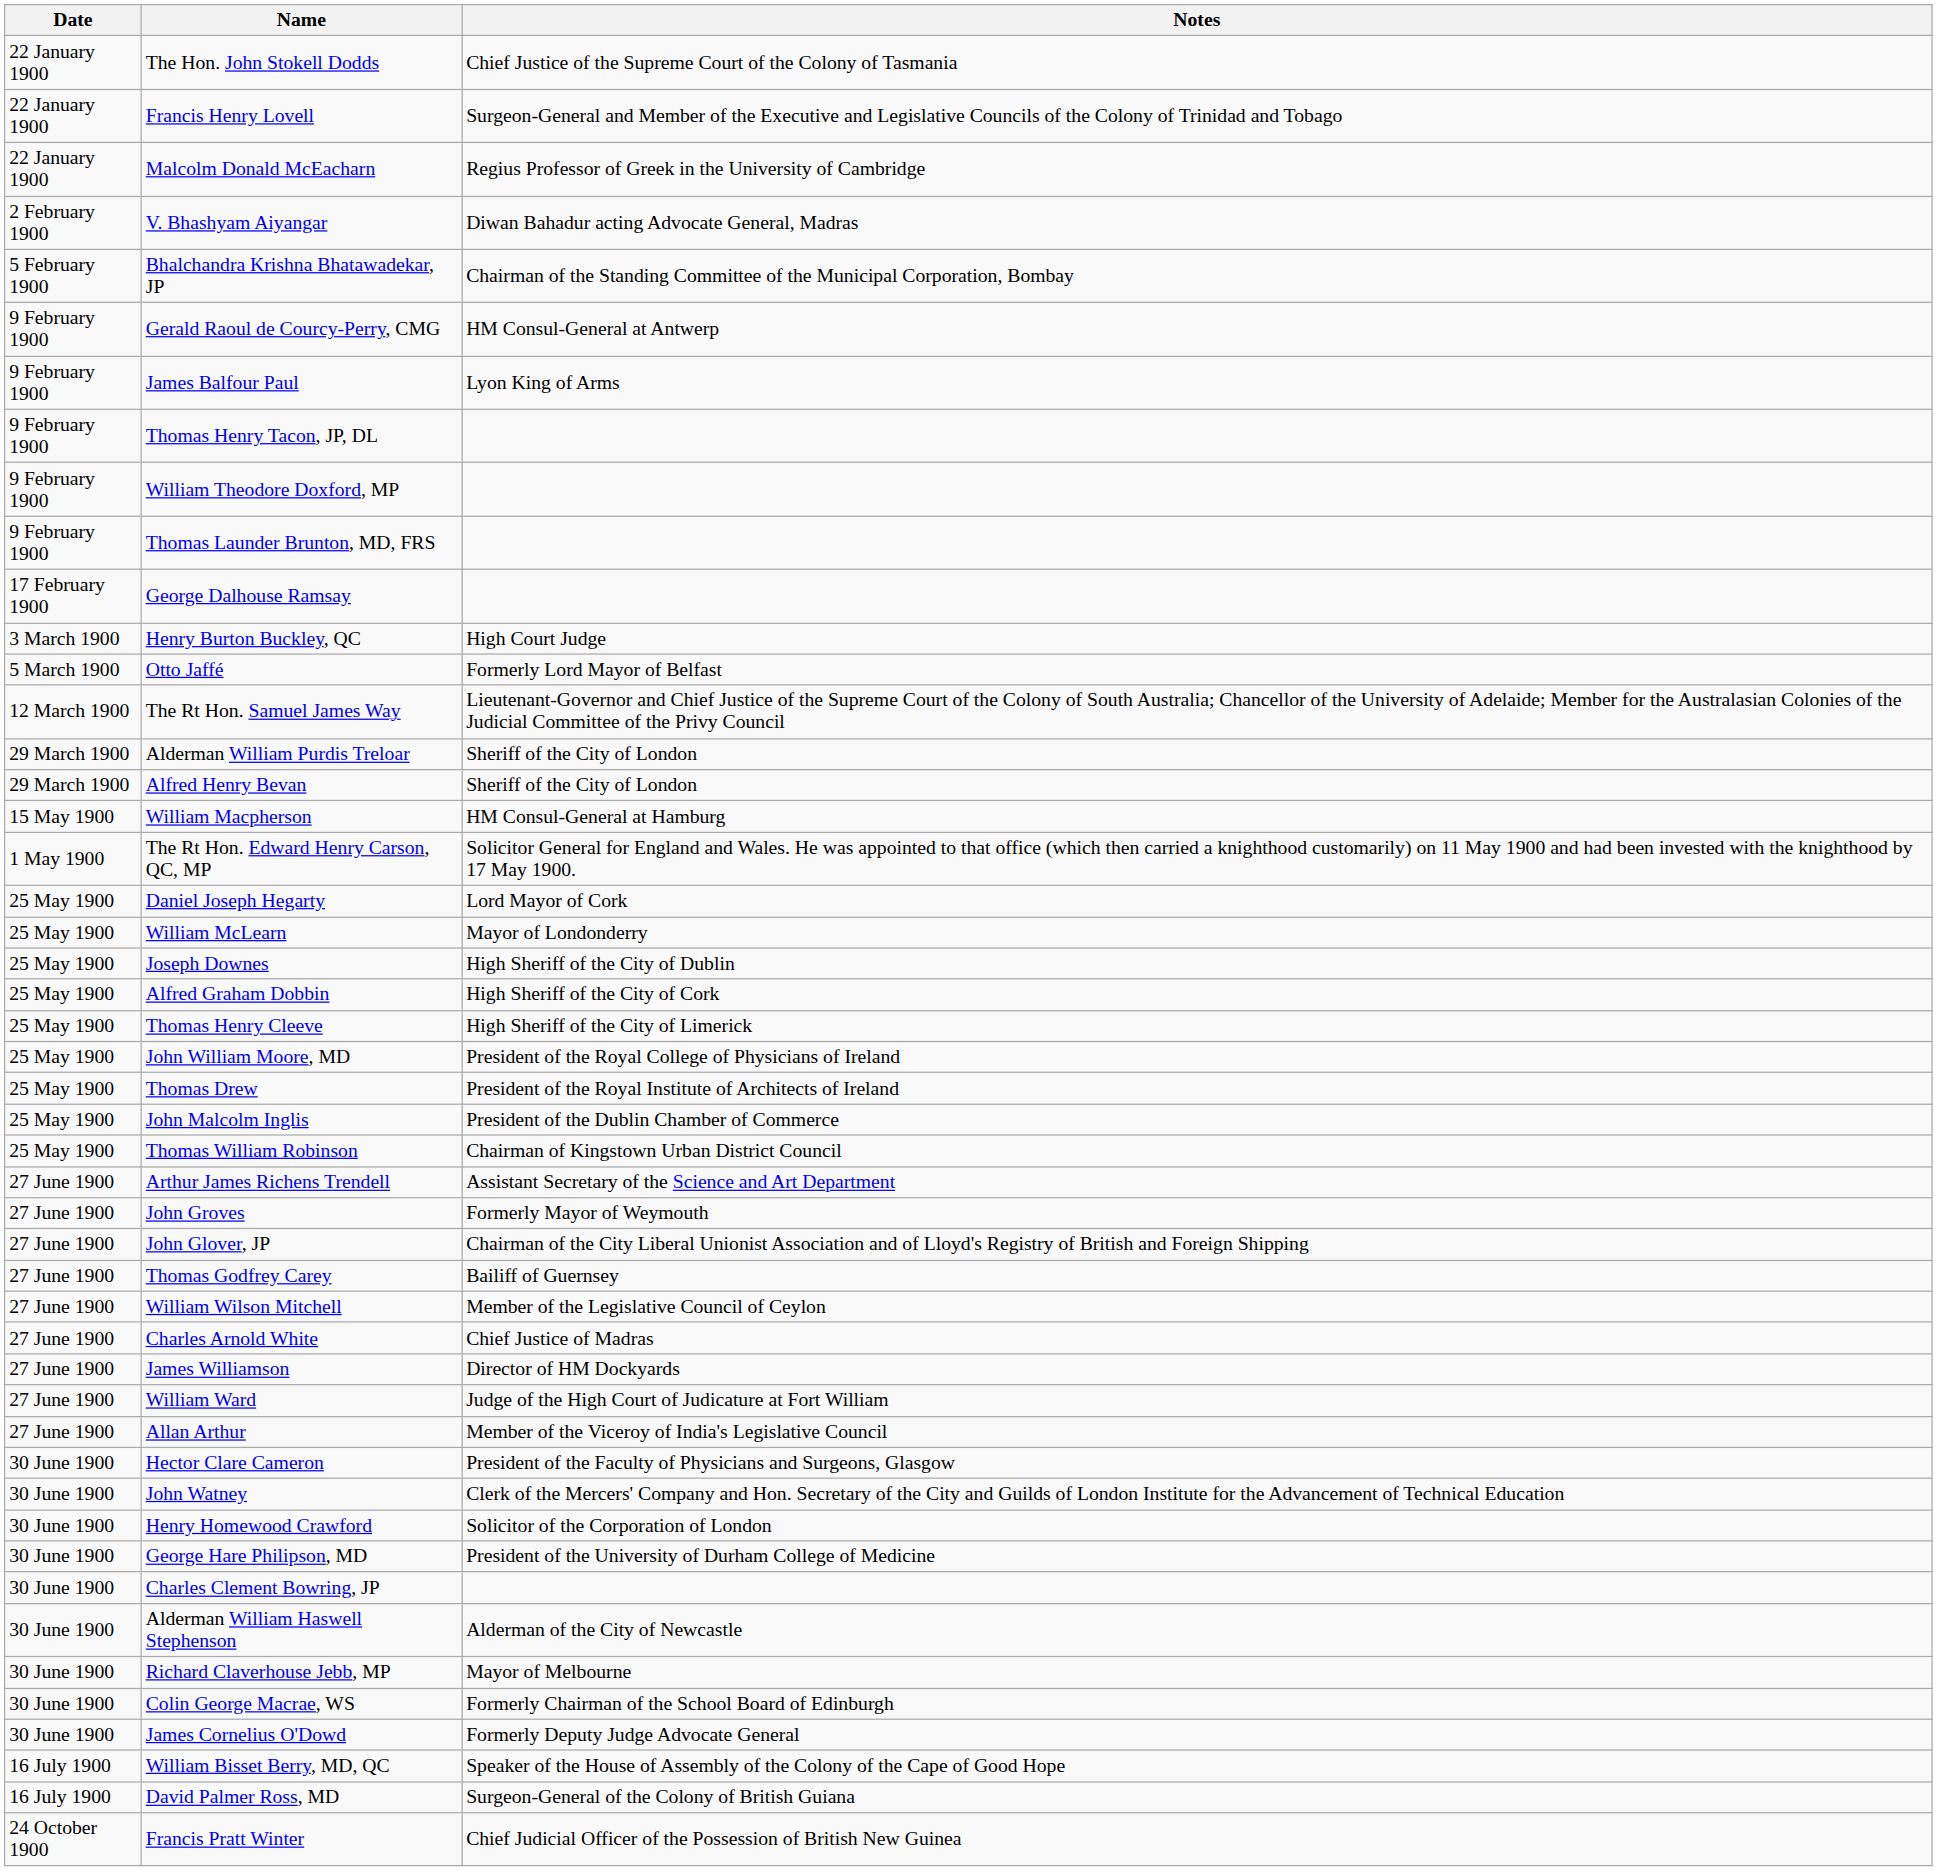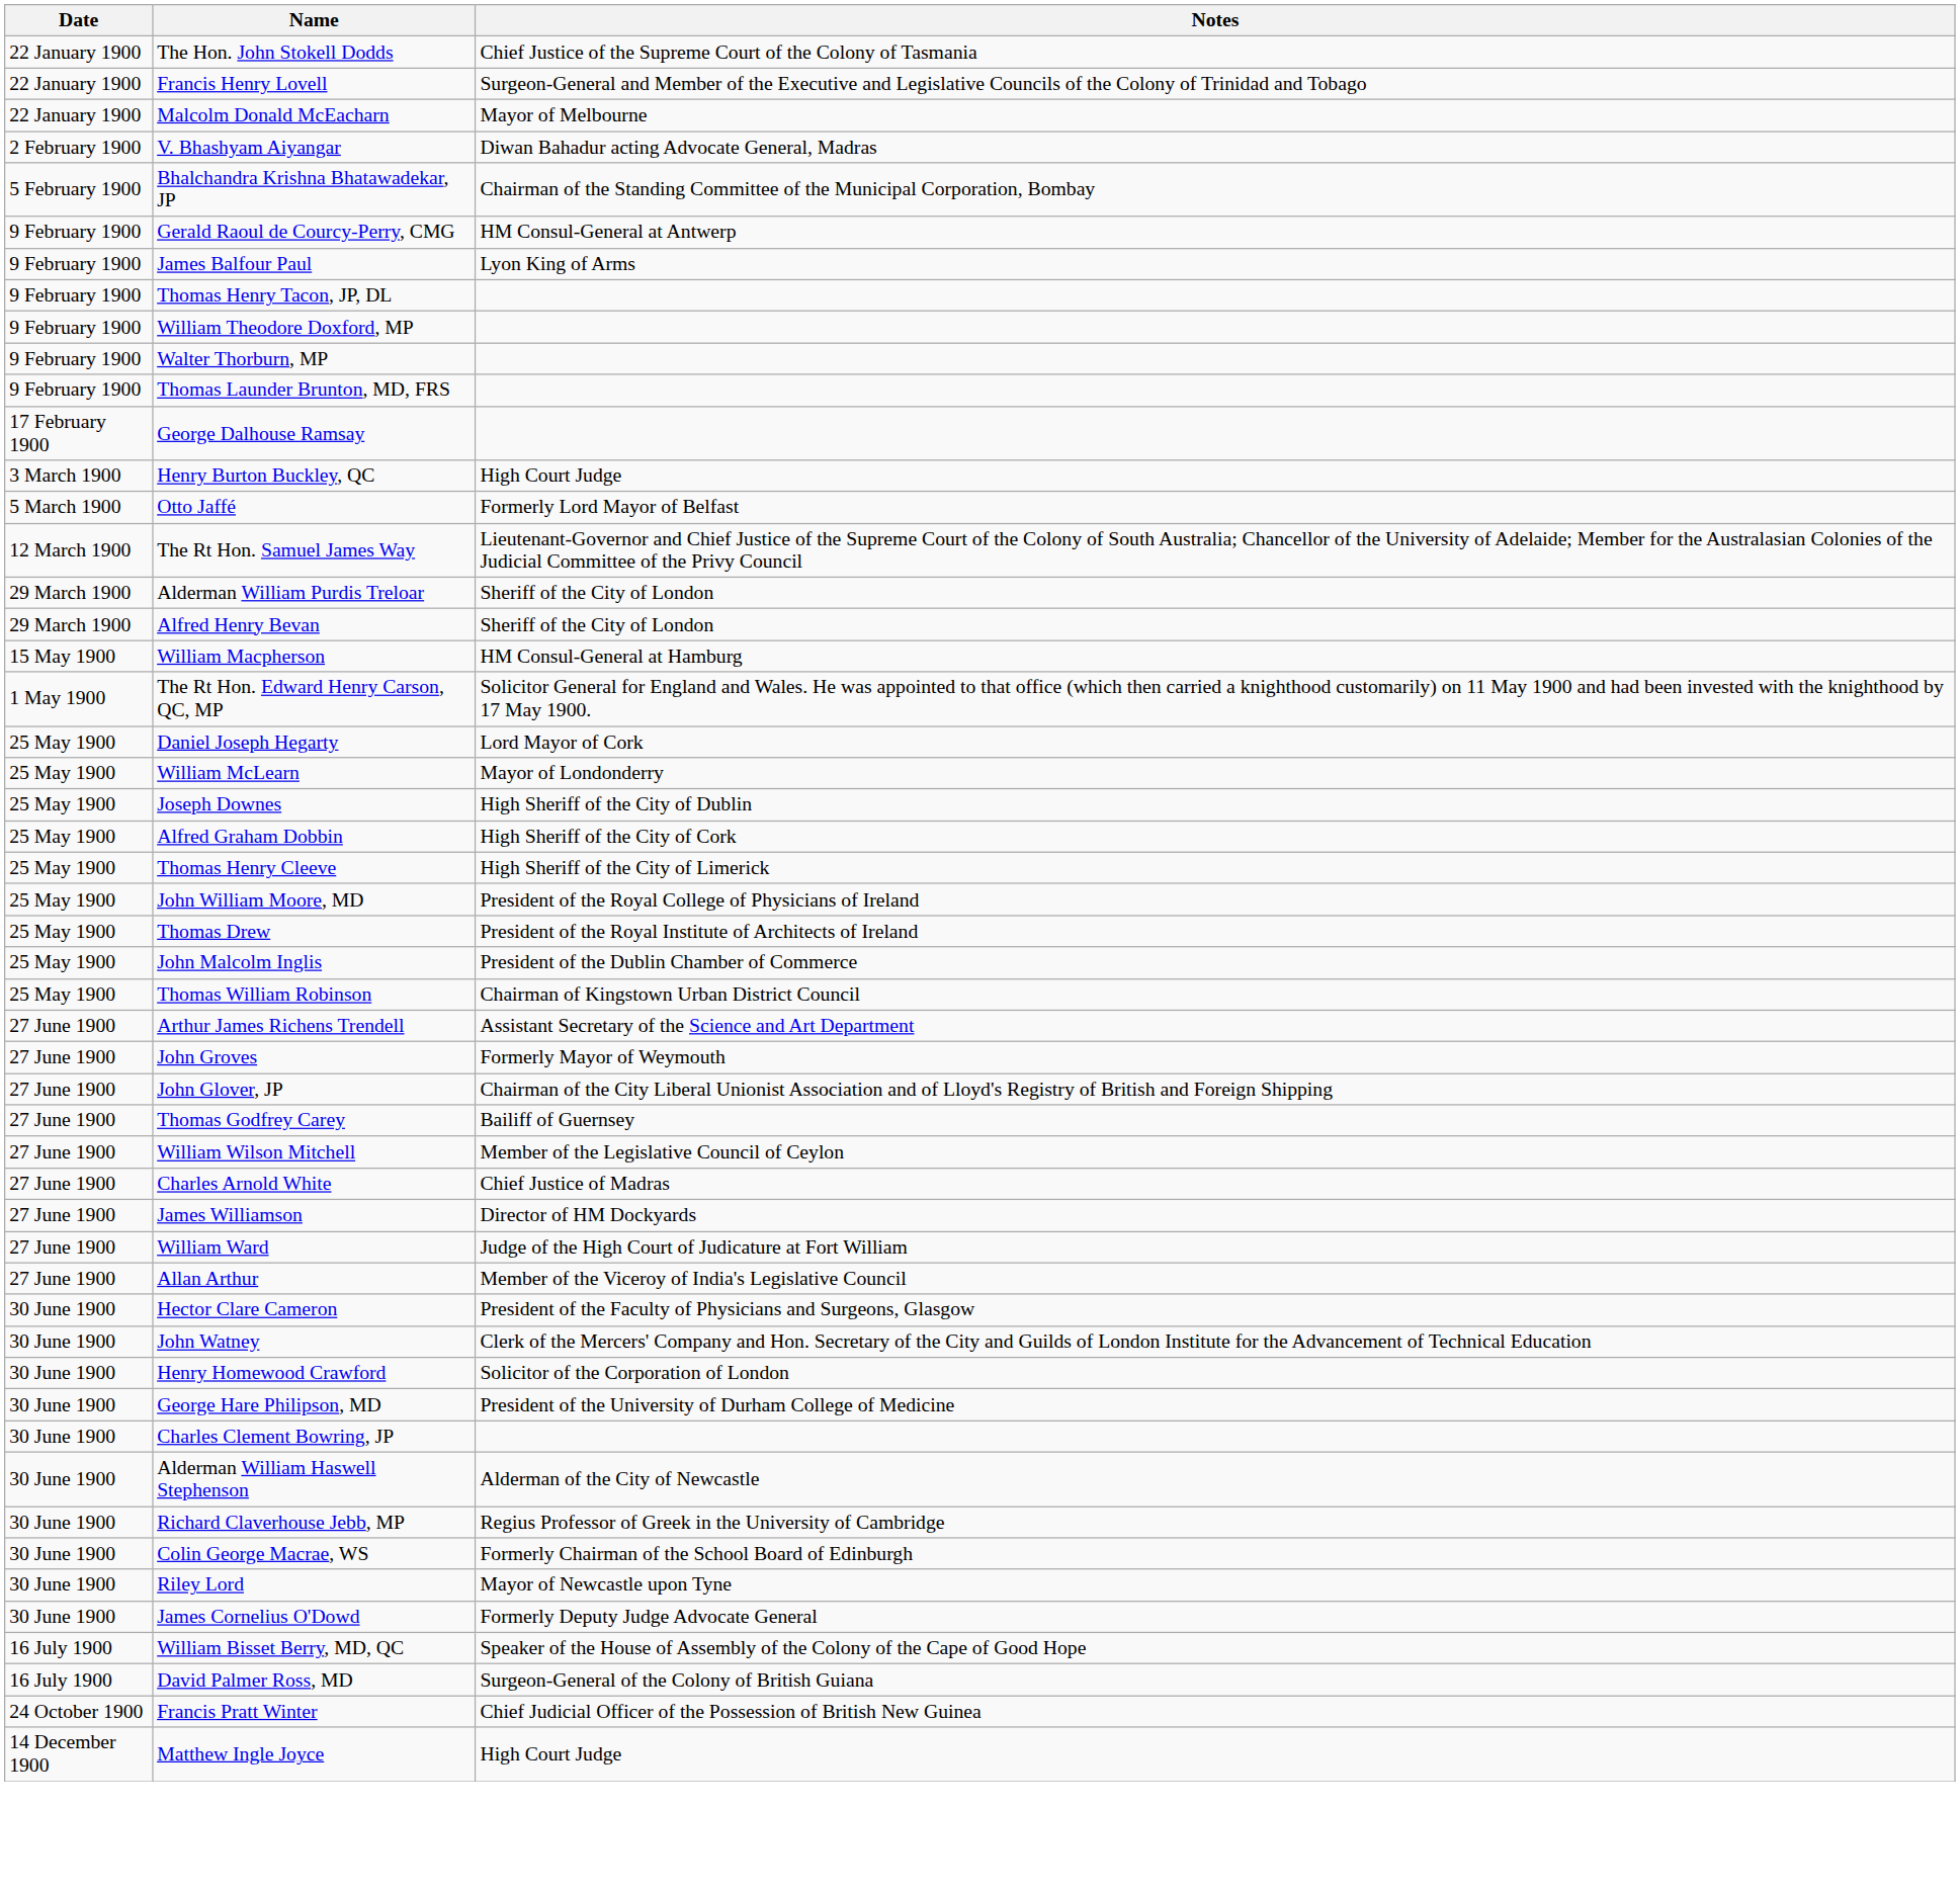 <table class="wikitable">
 <tr>
 <th>Date</th>
 <th>Name</th>
 <th>Notes</th>
 </tr>
 <tr>
 <td>22 January 1900</td>
 <td>The Hon. <a href='#'>John Stokell Dodds</a></td>
 <td>Chief Justice of the Supreme Court of the Colony of Tasmania</td>
 </tr>
 <tr>
 <td>22 January 1900</td>
 <td><a href='#'>Francis Henry Lovell</a></td>
 <td>Surgeon-General and Member of the Executive and Legislative Councils of the Colony of Trinidad and Tobago</td>
 </tr>
 <tr>
 <td>22 January 1900</td>
 <td><a href='#'>Malcolm Donald McEacharn</a></td>
-<td>Regius Professor of Greek in the University of Cambridge</td>
+<td>Mayor of Melbourne</td>
 </tr>
 <tr>
 <td>2 February 1900</td>
 <td><a href='#'>V. Bhashyam Aiyangar</a></td>
 <td>Diwan Bahadur acting Advocate General, Madras</td>
 </tr>
 <tr>
 <td>5 February 1900</td>
 <td><a href='#'>Bhalchandra Krishna Bhatawadekar</a>, JP</td>
 <td>Chairman of the Standing Committee of the Municipal Corporation, Bombay</td>
 </tr>
 <tr>
 <td>9 February 1900</td>
 <td><a href='#'>Gerald Raoul de Courcy-Perry</a>, CMG</td>
 <td>HM Consul-General at Antwerp</td>
 </tr>
 <tr>
 <td>9 February 1900</td>
 <td><a href='#'>James Balfour Paul</a></td>
 <td>Lyon King of Arms</td>
 </tr>
 <tr>
 <td>9 February 1900</td>
 <td><a href='#'>Thomas Henry Tacon</a>, JP, DL</td>
 <td></td>
 </tr>
 <tr>
 <td>9 February 1900</td>
 <td><a href='#'>William Theodore Doxford</a>, MP</td>
+<td></td>
+</tr>
+<tr>
+<td>9 February 1900</td>
+<td><a href='#'>Walter Thorburn</a>, MP</td>
 <td></td>
 </tr>
 <tr>
 <td>9 February 1900</td>
 <td><a href='#'>Thomas Launder Brunton</a>, MD, FRS</td>
 <td></td>
 </tr>
 <tr>
 <td>17 February 1900</td>
 <td><a href='#'>George Dalhouse Ramsay</a></td>
 <td></td>
 </tr>
 <tr>
 <td>3 March 1900</td>
 <td><a href='#'>Henry Burton Buckley</a>, QC</td>
 <td>High Court Judge</td>
 </tr>
 <tr>
 <td>5 March 1900</td>
 <td><a href='#'>Otto Jaffé</a></td>
 <td>Formerly Lord Mayor of Belfast</td>
 </tr>
 <tr>
 <td>12 March 1900</td>
 <td>The Rt Hon. <a href='#'>Samuel James Way</a></td>
 <td>Lieutenant-Governor and Chief Justice of the Supreme Court of the Colony  of South Australia; Chancellor of the University of Adelaide; Member for the  Australasian Colonies of the Judicial Committee of the Privy Council</td>
 </tr>
 <tr>
 <td>29 March 1900</td>
 <td>Alderman <a href='#'>William Purdis Treloar</a></td>
 <td>Sheriff of the City of London</td>
 </tr>
 <tr>
 <td>29 March 1900</td>
 <td><a href='#'>Alfred Henry Bevan</a></td>
 <td>Sheriff of the City of London</td>
 </tr>
 <tr>
 <td>15 May 1900</td>
 <td><a href='#'>William Macpherson</a></td>
 <td>HM Consul-General at Hamburg</td>
 </tr>
 <tr>
 <td>1 May 1900</td>
 <td>The Rt Hon. <a href='#'>Edward Henry Carson</a>, QC, MP</td>
 <td>Solicitor General for England and Wales. He was appointed to that office  (which then carried a knighthood customarily) on 11 May 1900 and had been  invested with the knighthood by 17 May 1900.</td>
 </tr>
 <tr>
 <td>25 May 1900</td>
 <td><a href='#'>Daniel Joseph Hegarty</a></td>
 <td>Lord Mayor of Cork</td>
 </tr>
 <tr>
 <td>25 May 1900</td>
 <td><a href='#'>William McLearn</a></td>
 <td>Mayor of Londonderry</td>
 </tr>
 <tr>
 <td>25 May 1900</td>
 <td><a href='#'>Joseph Downes</a></td>
 <td>High Sheriff of the City of Dublin</td>
 </tr>
 <tr>
 <td>25 May 1900</td>
 <td><a href='#'>Alfred Graham Dobbin</a></td>
 <td>High Sheriff of the City of Cork</td>
 </tr>
 <tr>
 <td>25 May 1900</td>
 <td><a href='#'>Thomas Henry Cleeve</a></td>
 <td>High Sheriff of the City of Limerick</td>
 </tr>
 <tr>
 <td>25 May 1900</td>
 <td><a href='#'>John William Moore</a>, MD</td>
 <td>President of the Royal College of Physicians of Ireland</td>
 </tr>
 <tr>
 <td>25 May 1900</td>
 <td><a href='#'>Thomas Drew</a></td>
 <td>President of the Royal Institute of Architects of Ireland</td>
 </tr>
 <tr>
 <td>25 May 1900</td>
 <td><a href='#'>John Malcolm Inglis</a></td>
 <td>President of the Dublin Chamber of Commerce</td>
 </tr>
 <tr>
 <td>25 May 1900</td>
 <td><a href='#'>Thomas William Robinson</a></td>
 <td>Chairman of Kingstown Urban District Council</td>
 </tr>
 <tr>
 <td>27 June 1900</td>
 <td><a href='#'>Arthur James Richens Trendell</a></td>
 <td>Assistant Secretary of the <a href='#'>Science and Art Department</a></td>
 </tr>
 <tr>
 <td>27 June 1900</td>
 <td><a href='#'>John Groves</a></td>
 <td>Formerly Mayor of Weymouth</td>
 </tr>
 <tr>
 <td>27 June 1900</td>
 <td><a href='#'>John Glover</a>, JP</td>
 <td>Chairman of the City Liberal Unionist Association and of Lloyd's Registry  of British and Foreign Shipping</td>
 </tr>
 <tr>
 <td>27 June 1900</td>
 <td><a href='#'>Thomas Godfrey Carey</a></td>
 <td>Bailiff of Guernsey</td>
 </tr>
 <tr>
 <td>27 June 1900</td>
 <td><a href='#'>William Wilson Mitchell</a></td>
 <td>Member of the Legislative Council of Ceylon</td>
 </tr>
 <tr>
 <td>27 June 1900</td>
 <td><a href='#'>Charles Arnold White</a></td>
 <td>Chief Justice of Madras</td>
 </tr>
 <tr>
 <td>27 June 1900</td>
 <td><a href='#'>James Williamson</a></td>
 <td>Director of HM Dockyards</td>
 </tr>
 <tr>
 <td>27 June 1900</td>
 <td><a href='#'>William Ward</a></td>
 <td>Judge of the High Court of Judicature at Fort William</td>
 </tr>
 <tr>
 <td>27 June 1900</td>
 <td><a href='#'>Allan Arthur</a></td>
 <td>Member of the Viceroy of India's Legislative Council</td>
 </tr>
 <tr>
 <td>30 June 1900</td>
 <td><a href='#'>Hector Clare Cameron</a></td>
 <td>President of the Faculty of Physicians and Surgeons, Glasgow</td>
 </tr>
 <tr>
 <td>30 June 1900</td>
 <td><a href='#'>John Watney</a></td>
 <td>Clerk of the Mercers' Company and Hon. Secretary of the City and Guilds  of London Institute for the Advancement of Technical Education</td>
 </tr>
 <tr>
 <td>30 June 1900</td>
 <td><a href='#'>Henry Homewood Crawford</a></td>
 <td>Solicitor of the Corporation of London</td>
 </tr>
 <tr>
 <td>30 June 1900</td>
 <td><a href='#'>George Hare Philipson</a>, MD</td>
 <td>President of the University of Durham College of Medicine</td>
 </tr>
 <tr>
 <td>30 June 1900</td>
 <td><a href='#'>Charles Clement Bowring</a>, JP</td>
 <td></td>
 </tr>
 <tr>
 <td>30 June 1900</td>
 <td>Alderman <a href='#'>William Haswell Stephenson</a></td>
 <td>Alderman of the City of Newcastle</td>
 </tr>
 <tr>
 <td>30 June 1900</td>
 <td><a href='#'>Richard Claverhouse Jebb</a>, MP</td>
-<td>Mayor of Melbourne</td>
+<td>Regius Professor of Greek in the University of Cambridge</td>
 </tr>
 <tr>
 <td>30 June 1900</td>
 <td><a href='#'>Colin George Macrae</a>, WS</td>
 <td>Formerly Chairman of the School Board of Edinburgh</td>
+</tr>
+<tr>
+<td>30 June 1900</td>
+<td><a href='#'>Riley Lord</a></td>
+<td>Mayor of Newcastle upon Tyne</td>
 </tr>
 <tr>
 <td>30 June 1900</td>
 <td><a href='#'>James Cornelius O'Dowd</a></td>
 <td>Formerly Deputy Judge Advocate General</td>
 </tr>
 <tr>
 <td>16 July 1900</td>
 <td><a href='#'>William Bisset Berry</a>, MD, QC</td>
 <td>Speaker of the House of Assembly of the Colony of the Cape of Good Hope</td>
 </tr>
 <tr>
 <td>16 July 1900</td>
 <td><a href='#'>David Palmer Ross</a>, MD</td>
 <td>Surgeon-General of the Colony of British Guiana</td>
 </tr>
 <tr>
 <td>24 October 1900</td>
 <td><a href='#'>Francis Pratt Winter</a></td>
 <td>Chief Judicial Officer of the Possession of British New Guinea</td>
 </tr>
+<tr>
+<td>14 December 1900</td>
+<td><a href='#'>Matthew Ingle Joyce</a></td>
+<td>High Court Judge</td>
+</tr>
 </table>
